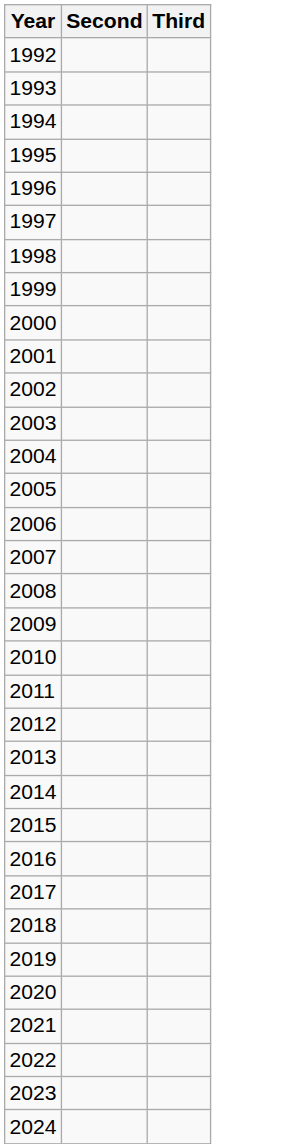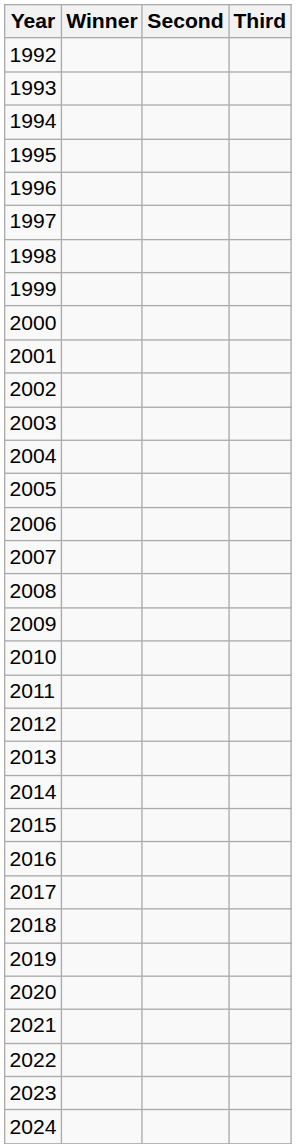 <table class="wikitable">
 <tr>
 <th>Year</th>
+<th>Winner</th>
 <th>Second</th>
 <th>Third</th>
 </tr>
 <tr>
 <td>1992</td>
 <td></td>
 <td></td>
+<td></td>
 </tr>
 <tr>
 <td>1993</td>
+<td></td>
 <td></td>
 <td></td>
 </tr>
 <tr>
 <td>1994</td>
 <td></td>
 <td></td>
+<td></td>
 </tr>
 <tr>
 <td>1995</td>
+<td></td>
 <td></td>
 <td></td>
 </tr>
 <tr>
 <td>1996</td>
 <td></td>
 <td></td>
+<td></td>
 </tr>
 <tr>
 <td>1997</td>
+<td></td>
 <td></td>
 <td></td>
 </tr>
 <tr>
 <td>1998</td>
 <td></td>
 <td></td>
+<td></td>
 </tr>
 <tr>
 <td>1999</td>
+<td><s></s></td>
 <td></td>
 <td></td>
 </tr>
 <tr>
 <td>2000</td>
+<td><s></s></td>
 <td></td>
 <td></td>
 </tr>
 <tr>
 <td>2001</td>
+<td><s></s></td>
 <td></td>
 <td></td>
 </tr>
 <tr>
 <td>2002</td>
+<td></td>
 <td><s></s></td>
 <td></td>
 </tr>
 <tr>
 <td>2003</td>
+<td><s></s></td>
 <td></td>
 <td></td>
 </tr>
 <tr>
 <td>2004</td>
+<td><s></s></td>
 <td></td>
 <td></td>
 </tr>
 <tr>
 <td>2005</td>
+<td></td>
 <td><s></s></td>
 <td></td>
 </tr>
 <tr>
 <td>2006</td>
 <td></td>
 <td></td>
+<td></td>
 </tr>
 <tr>
 <td>2007</td>
+<td></td>
 <td></td>
 <td></td>
 </tr>
 <tr>
 <td>2008</td>
 <td></td>
 <td></td>
+<td></td>
 </tr>
 <tr>
 <td>2009</td>
+<td></td>
 <td></td>
 <td></td>
 </tr>
 <tr>
 <td>2010</td>
 <td></td>
 <td></td>
+<td></td>
 </tr>
 <tr>
 <td>2011</td>
+<td></td>
 <td></td>
 <td></td>
 </tr>
 <tr>
 <td>2012</td>
 <td></td>
 <td></td>
+<td></td>
 </tr>
 <tr>
 <td>2013</td>
+<td></td>
 <td></td>
 <td></td>
 </tr>
 <tr>
 <td>2014</td>
 <td></td>
 <td></td>
+<td></td>
 </tr>
 <tr>
 <td>2015</td>
+<td></td>
 <td></td>
 <td></td>
 </tr>
 <tr>
 <td>2016</td>
 <td></td>
 <td></td>
+<td></td>
 </tr>
 <tr>
 <td>2017</td>
+<td></td>
 <td></td>
 <td></td>
 </tr>
 <tr>
 <td>2018</td>
 <td></td>
 <td></td>
+<td></td>
 </tr>
 <tr>
 <td>2019</td>
+<td></td>
 <td></td>
 <td></td>
 </tr>
 <tr>
 <td>2020</td>
 <td></td>
 <td></td>
+<td></td>
 </tr>
 <tr>
 <td>2021</td>
+<td></td>
 <td></td>
 <td></td>
 </tr>
 <tr>
 <td>2022</td>
 <td></td>
 <td></td>
+<td></td>
 </tr>
 <tr>
 <td>2023</td>
+<td></td>
 <td></td>
 <td></td>
 </tr>
 <tr>
 <td>2024</td>
 <td></td>
 <td></td>
+<td></td>
 </tr>
 </table>
